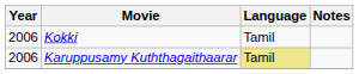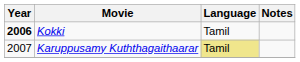 <table class="wikitable">
 <tr>
 <th><strong>Year</strong></th>
 <th><strong>Movie</strong></th>
 <th><strong>Language</strong></th>
 <th><strong>Notes</strong></th>
 </tr>
 <tr>
-<td>2006</td>
+<td><strong>2006</strong></td>
 <td><em><a href='#'>Kokki</a></em></td>
 <td>Tamil</td>
 <td></td>
 </tr>
 <tr>
-<td>2006</td>
+<td>2007</td>
 <td><em><a href='#'>Karuppusamy Kuththagaithaarar</a></em></td>
 <td style="background: khaki;">Tamil</td>
 <td></td>
 </tr>
 <tr>
 </tr>
 </table>
